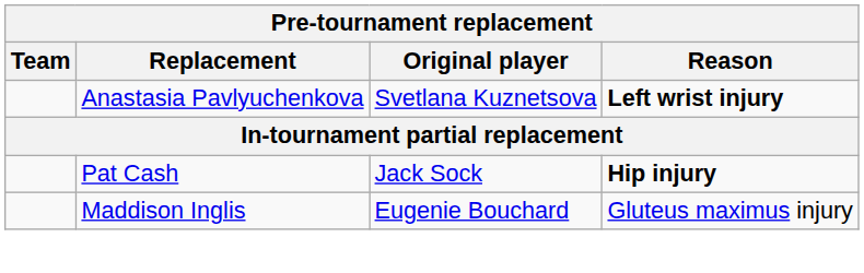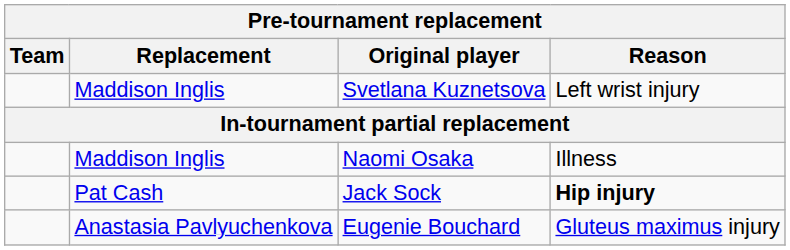 <table class="wikitable">
 <tr>
 <th colspan="4">Pre-tournament replacement</th>
 </tr>
 <tr>
 <th>Team</th>
 <th>Replacement</th>
 <th>Original player</th>
 <th>Reason</th>
 </tr>
 <tr>
 <td></td>
-<td><a href='#'>Anastasia Pavlyuchenkova</a></td>
+<td> <a href='#'>Maddison Inglis</a></td>
 <td><a href='#'>Svetlana Kuznetsova</a></td>
-<td><strong>Left wrist injury</strong></td>
+<td>Left wrist injury</td>
 </tr>
 <tr>
 <th colspan=4>In-tournament partial replacement</th>
+</tr>
+<tr>
+<td></td>
+<td> <a href='#'>Maddison Inglis</a></td>
+<td><a href='#'>Naomi Osaka</a></td>
+<td>Illness</td>
 </tr>
 <tr>
 <td></td>
 <td> <a href='#'>Pat Cash</a></td>
 <td><a href='#'>Jack Sock</a></td>
 <td><strong>Hip injury</strong></td>
 </tr>
 <tr>
 <td></td>
-<td> <a href='#'>Maddison Inglis</a></td>
+<td><a href='#'>Anastasia Pavlyuchenkova</a></td>
 <td><a href='#'>Eugenie Bouchard</a></td>
 <td><a href='#'>Gluteus maximus</a> injury</td>
 </tr>
 </table>
